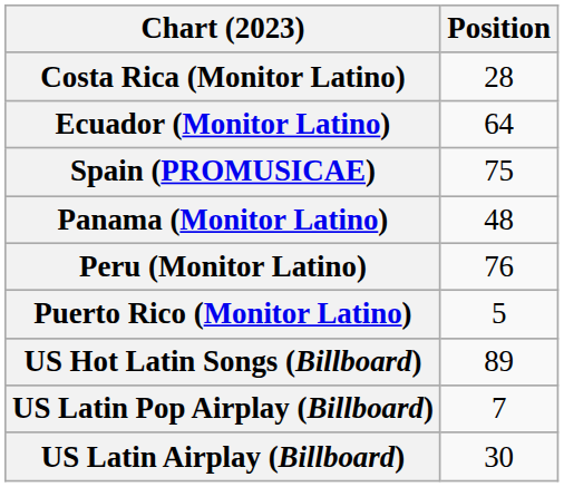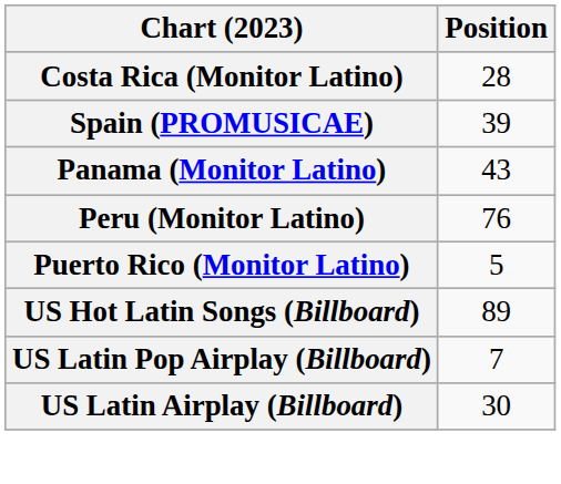 <table class="wikitable sortable plainrowheaders" style="text-align:center">
 <tr>
 <th scope="col">Chart (2023)</th>
 <th scope="col">Position</th>
 </tr>
 <tr>
 <th scope="row">Costa Rica (Monitor Latino)</th>
 <td>28</td>
 </tr>
 <tr>
-<th scope="row">Ecuador (<a href='#'>Monitor Latino</a>)</th>
-<td>64</td>
-</tr>
-<tr>
 <th scope="row">Spain (<a href='#'>PROMUSICAE</a>)</th>
-<td>75</td>
+<td>39</td>
 </tr>
 <tr>
 <th scope="row">Panama (<a href='#'>Monitor Latino</a>)</th>
-<td>48</td>
+<td>43</td>
 </tr>
 <tr>
 <th scope="row">Peru (Monitor Latino)</th>
 <td>76</td>
 </tr>
 <tr>
 <th scope="row">Puerto Rico (<a href='#'>Monitor Latino</a>)</th>
 <td>5</td>
 </tr>
 <tr>
 <th scope="row">US Hot Latin Songs (<em>Billboard</em>)</th>
 <td>89</td>
 </tr>
 <tr>
 <th scope="row">US Latin Pop Airplay (<em>Billboard</em>)</th>
 <td>7</td>
 </tr>
 <tr>
 <th scope="row">US Latin Airplay (<em>Billboard</em>)</th>
 <td>30</td>
 </tr>
 </table>
